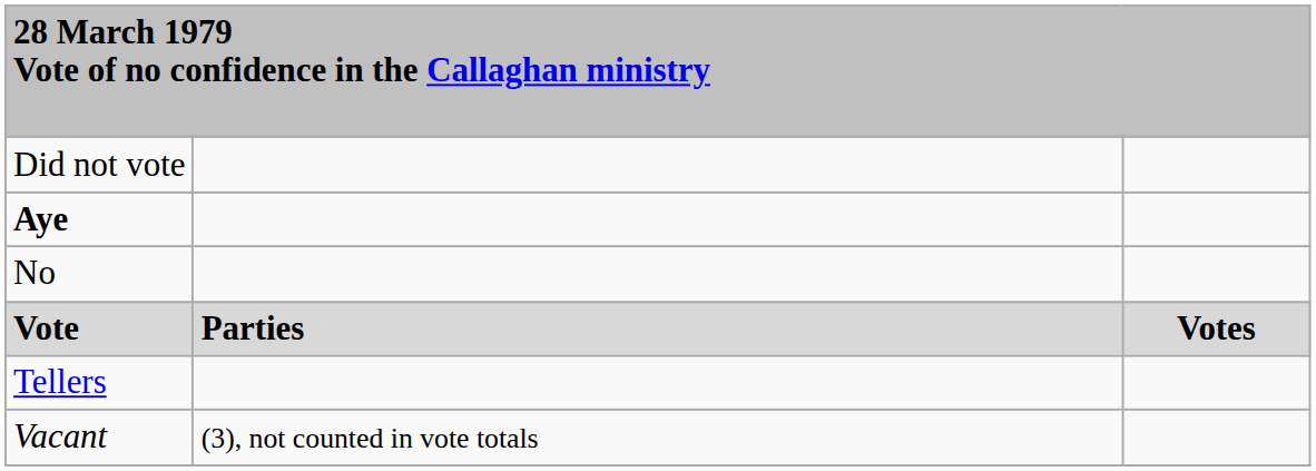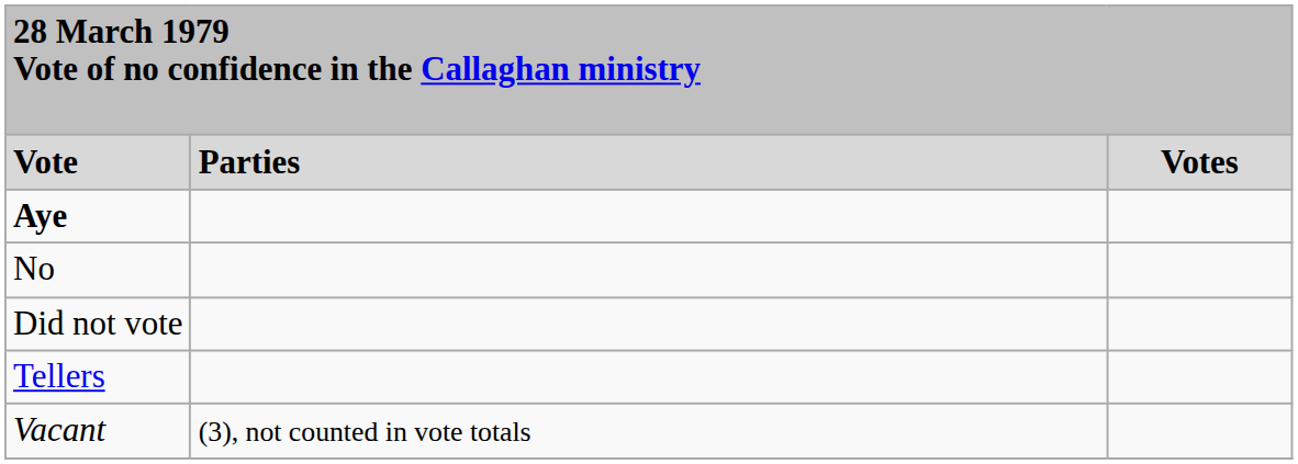 <table class="wikitable">
 <tr>
 <td colspan="3" bgcolor="#C0C0C0"><div><strong>28 March 1979<br>Vote of no confidence in the <a href='#'>Callaghan ministry</a></strong><br><br></div></td>
 </tr>
-<tr>
-<td>Did not vote</td>
-<td></td>
-<td></td>
+<tr bgcolor="#D8D8D8">
+<td width=80px><strong>Vote</strong></td>
+<td width=425px><strong>Parties</strong></td>
+<td width=80px align="center"><strong>Votes</strong></td>
 </tr>
 <tr>
 <td> <strong>Aye</strong></td>
 <td></td>
 <td></td>
 </tr>
 <tr>
 <td>No</td>
 <td></td>
 <td></td>
 </tr>
-<tr bgcolor="#D8D8D8">
-<td width=80px><strong>Vote</strong></td>
-<td width=425px><strong>Parties</strong></td>
-<td width=80px align="center"><strong>Votes</strong></td>
+<tr>
+<td>Did not vote</td>
+<td></td>
+<td></td>
 </tr>
 <tr>
 <td><a href='#'>Tellers</a></td>
 <td></td>
 <td></td>
 </tr>
 <tr>
 <td><em>Vacant</em></td>
 <td><small>(3), not counted in vote totals</small></td>
 <td></td>
 </tr>
 <tr>
 </tr>
 </table>
